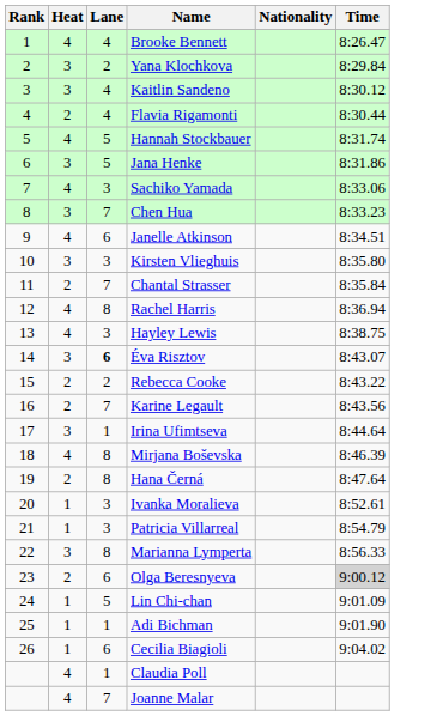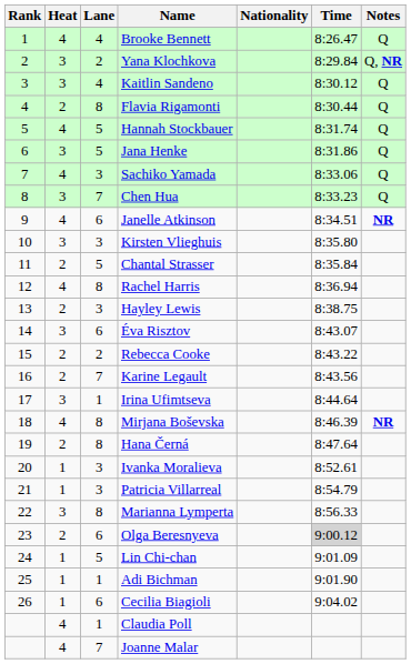 <table class="wikitable sortable" style="text-align:center">
 <tr>
 <th>Rank</th>
 <th>Heat</th>
 <th>Lane</th>
 <th>Name</th>
 <th>Nationality</th>
 <th>Time</th>
+<th>Notes</th>
 </tr>
 <tr bgcolor=#cfc>
 <td>1</td>
 <td>4</td>
 <td>4</td>
 <td align=left><a href='#'>Brooke Bennett</a></td>
 <td align=left></td>
 <td>8:26.47</td>
+<td>Q</td>
 </tr>
 <tr bgcolor=#cfc>
 <td>2</td>
 <td>3</td>
 <td>2</td>
 <td align=left><a href='#'>Yana Klochkova</a></td>
 <td align=left></td>
 <td>8:29.84</td>
+<td>Q, <strong><a href='#'>NR</a></strong></td>
 </tr>
 <tr bgcolor=#cfc>
 <td>3</td>
 <td>3</td>
 <td>4</td>
 <td align=left><a href='#'>Kaitlin Sandeno</a></td>
 <td align=left></td>
 <td>8:30.12</td>
+<td>Q</td>
 </tr>
 <tr bgcolor=#cfc>
 <td>4</td>
 <td>2</td>
-<td>4</td>
+<td>8</td>
 <td align=left><a href='#'>Flavia Rigamonti</a></td>
 <td align=left></td>
 <td>8:30.44</td>
+<td>Q</td>
 </tr>
 <tr bgcolor=#cfc>
 <td>5</td>
 <td>4</td>
 <td>5</td>
 <td align=left><a href='#'>Hannah Stockbauer</a></td>
 <td align=left></td>
 <td>8:31.74</td>
+<td>Q</td>
 </tr>
 <tr bgcolor=#cfc>
 <td>6</td>
 <td>3</td>
 <td>5</td>
 <td align=left><a href='#'>Jana Henke</a></td>
 <td align=left></td>
 <td>8:31.86</td>
+<td>Q</td>
 </tr>
 <tr bgcolor=#cfc>
 <td>7</td>
 <td>4</td>
 <td>3</td>
 <td align=left><a href='#'>Sachiko Yamada</a></td>
 <td align=left></td>
 <td>8:33.06</td>
+<td>Q</td>
 </tr>
 <tr bgcolor=#cfc>
 <td>8</td>
 <td>3</td>
 <td>7</td>
 <td align=left><a href='#'>Chen Hua</a></td>
 <td align=left></td>
 <td>8:33.23</td>
+<td>Q</td>
 </tr>
 <tr>
 <td>9</td>
 <td>4</td>
 <td>6</td>
 <td align=left><a href='#'>Janelle Atkinson</a></td>
 <td align=left></td>
 <td>8:34.51</td>
+<td><strong><a href='#'>NR</a></strong></td>
 </tr>
 <tr>
 <td>10</td>
 <td>3</td>
 <td>3</td>
 <td align=left><a href='#'>Kirsten Vlieghuis</a></td>
 <td align=left></td>
 <td>8:35.80</td>
+<td></td>
 </tr>
 <tr>
 <td>11</td>
 <td>2</td>
-<td>7</td>
+<td>5</td>
 <td align=left><a href='#'>Chantal Strasser</a></td>
 <td align=left></td>
 <td>8:35.84</td>
+<td></td>
 </tr>
 <tr>
 <td>12</td>
 <td>4</td>
 <td>8</td>
 <td align=left><a href='#'>Rachel Harris</a></td>
 <td align=left></td>
 <td>8:36.94</td>
+<td></td>
 </tr>
 <tr>
 <td>13</td>
-<td>4</td>
+<td>2</td>
 <td>3</td>
 <td align=left><a href='#'>Hayley Lewis</a></td>
 <td align=left></td>
 <td>8:38.75</td>
+<td></td>
 </tr>
 <tr>
 <td>14</td>
 <td>3</td>
-<td><strong>6</strong></td>
+<td>6</td>
 <td align=left><a href='#'>Éva Risztov</a></td>
 <td align=left></td>
 <td>8:43.07</td>
+<td></td>
 </tr>
 <tr>
 <td>15</td>
 <td>2</td>
 <td>2</td>
 <td align=left><a href='#'>Rebecca Cooke</a></td>
 <td align=left></td>
 <td>8:43.22</td>
+<td></td>
 </tr>
 <tr>
 <td>16</td>
 <td>2</td>
 <td>7</td>
 <td align=left><a href='#'>Karine Legault</a></td>
 <td align=left></td>
 <td>8:43.56</td>
+<td></td>
 </tr>
 <tr>
 <td>17</td>
 <td>3</td>
 <td>1</td>
 <td align=left><a href='#'>Irina Ufimtseva</a></td>
 <td align=left></td>
 <td>8:44.64</td>
+<td></td>
 </tr>
 <tr>
 <td>18</td>
 <td>4</td>
 <td>8</td>
 <td align=left><a href='#'>Mirjana Boševska</a></td>
 <td align=left></td>
 <td>8:46.39</td>
+<td><strong><a href='#'>NR</a></strong></td>
 </tr>
 <tr>
 <td>19</td>
 <td>2</td>
 <td>8</td>
 <td align=left><a href='#'>Hana Černá</a></td>
 <td align=left></td>
 <td>8:47.64</td>
+<td></td>
 </tr>
 <tr>
 <td>20</td>
 <td>1</td>
 <td>3</td>
 <td align=left><a href='#'>Ivanka Moralieva</a></td>
 <td align=left></td>
 <td>8:52.61</td>
+<td></td>
 </tr>
 <tr>
 <td>21</td>
 <td>1</td>
 <td>3</td>
 <td align=left><a href='#'>Patricia Villarreal</a></td>
 <td align=left></td>
 <td>8:54.79</td>
+<td></td>
 </tr>
 <tr>
 <td>22</td>
 <td>3</td>
 <td>8</td>
 <td align=left><a href='#'>Marianna Lymperta</a></td>
 <td align=left></td>
 <td>8:56.33</td>
+<td></td>
 </tr>
 <tr>
 <td>23</td>
 <td>2</td>
 <td>6</td>
 <td align=left><a href='#'>Olga Beresnyeva</a></td>
 <td align=left></td>
 <td style="background: lightgrey;">9:00.12</td>
+<td></td>
 </tr>
 <tr>
 <td>24</td>
 <td>1</td>
 <td>5</td>
 <td align=left><a href='#'>Lin Chi-chan</a></td>
 <td align=left></td>
 <td>9:01.09</td>
+<td></td>
 </tr>
 <tr>
 <td>25</td>
 <td>1</td>
 <td>1</td>
 <td align=left><a href='#'>Adi Bichman</a></td>
 <td align=left></td>
 <td>9:01.90</td>
+<td></td>
 </tr>
 <tr>
 <td>26</td>
 <td>1</td>
 <td>6</td>
 <td align=left><a href='#'>Cecilia Biagioli</a></td>
 <td align=left></td>
 <td>9:04.02</td>
+<td></td>
 </tr>
 <tr>
 <td></td>
 <td>4</td>
 <td>1</td>
 <td align=left><a href='#'>Claudia Poll</a></td>
 <td align=left></td>
+<td></td>
 <td></td>
 </tr>
 <tr>
 <td></td>
 <td>4</td>
 <td>7</td>
 <td align=left><a href='#'>Joanne Malar</a></td>
 <td align=left></td>
 <td></td>
+<td></td>
 </tr>
 </table>
